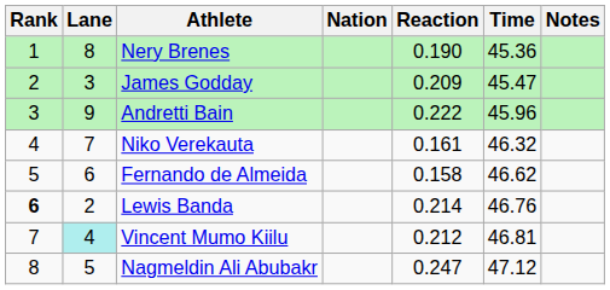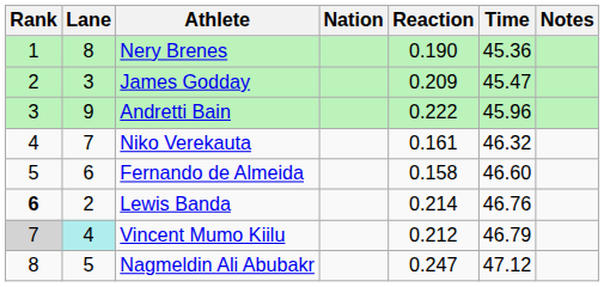 <table class="wikitable sortable" style="text-align:center">
 <tr>
 <th>Rank</th>
 <th>Lane</th>
 <th>Athlete</th>
 <th>Nation</th>
 <th>Reaction</th>
 <th>Time</th>
 <th>Notes</th>
 </tr>
 <tr bgcolor=bbf3bb>
 <td>1</td>
 <td>8</td>
 <td align=left><a href='#'>Nery Brenes</a></td>
 <td align=left></td>
 <td>0.190</td>
 <td>45.36</td>
 <td></td>
 </tr>
 <tr bgcolor=bbf3bb>
 <td>2</td>
 <td>3</td>
 <td align=left><a href='#'>James Godday</a></td>
 <td align=left></td>
 <td>0.209</td>
 <td>45.47</td>
 <td></td>
 </tr>
 <tr bgcolor=bbf3bb>
 <td>3</td>
 <td>9</td>
 <td align=left><a href='#'>Andretti Bain</a></td>
 <td align=left></td>
 <td>0.222</td>
 <td>45.96</td>
 <td></td>
 </tr>
 <tr>
 <td>4</td>
 <td>7</td>
 <td align=left><a href='#'>Niko Verekauta</a></td>
 <td align=left></td>
 <td>0.161</td>
 <td>46.32</td>
 <td></td>
 </tr>
 <tr>
 <td>5</td>
 <td>6</td>
 <td align=left><a href='#'>Fernando de Almeida</a></td>
 <td align=left></td>
 <td>0.158</td>
-<td>46.62</td>
+<td>46.60</td>
 <td></td>
 </tr>
 <tr>
 <td><strong>6</strong></td>
 <td>2</td>
 <td align=left><a href='#'>Lewis Banda</a></td>
 <td align=left></td>
 <td>0.214</td>
 <td>46.76</td>
 <td></td>
 </tr>
 <tr>
-<td>7</td>
+<td style="background: lightgrey;">7</td>
 <td style="background: paleturquoise;">4</td>
 <td align=left><a href='#'>Vincent Mumo Kiilu</a></td>
 <td align=left></td>
 <td>0.212</td>
-<td>46.81</td>
+<td>46.79</td>
 <td></td>
 </tr>
 <tr>
 <td>8</td>
 <td>5</td>
 <td align=left><a href='#'>Nagmeldin Ali Abubakr</a></td>
 <td align=left></td>
 <td>0.247</td>
 <td>47.12</td>
 <td></td>
 </tr>
 </table>
